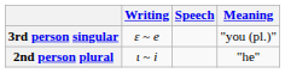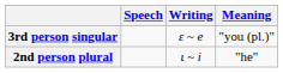 <table class="wikitable">
 <tr>
 <th></th>
+<th><a href='#'>Speech</a></th>
 <th><a href='#'>Writing</a></th>
-<th><a href='#'>Speech</a></th>
 <th><a href='#'>Meaning</a></th>
 </tr>
 <tr>
 <th align="center">3rd <a href='#'>person</a> <a href='#'>singular</a></th>
+<td align="center"></td>
 <td align="center"><em>ɛ</em> ~ <em>e</em></td>
-<td align="center"></td>
 <td align="center">"you (pl.)"</td>
 </tr>
 <tr>
 <th align="center">2nd <a href='#'>person</a> <a href='#'>plural</a></th>
+<td align="center"></td>
 <td align="center"><em>ɩ</em> ~ <em>i</em></td>
-<td align="center"></td>
 <td align="center">"he"</td>
 </tr>
 </table>
